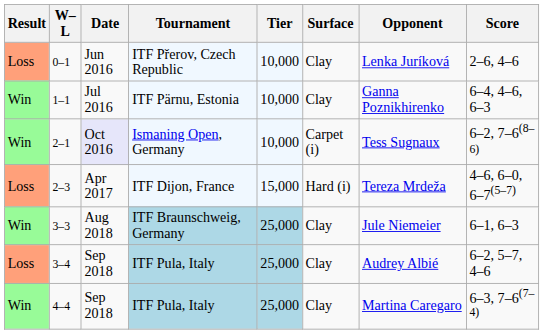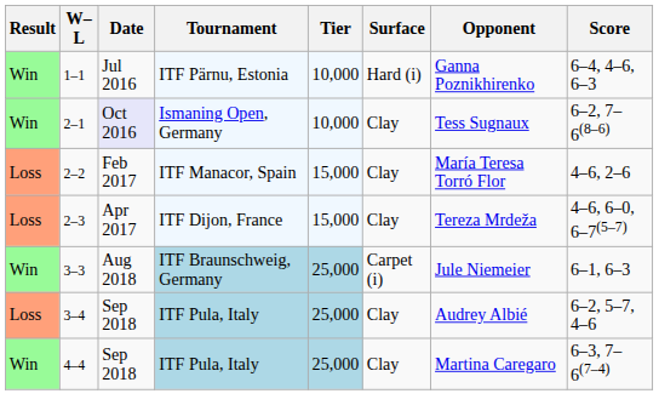 <table class="sortable wikitable">
 <tr>
 <th>Result</th>
 <th class=unsortable>W–L</th>
 <th>Date</th>
 <th>Tournament</th>
 <th>Tier</th>
 <th>Surface</th>
 <th>Opponent</th>
 <th class=unsortable>Score</th>
 </tr>
 <tr>
-<td style=background:#ffa07a;>Loss</td>
-<td><small>0–1</small></td>
-<td>Jun 2016</td>
-<td style=background:#f0f8ff;>ITF Přerov, Czech Republic</td>
-<td style=background:#f0f8ff;>10,000</td>
-<td>Clay</td>
-<td> <a href='#'>Lenka Juríková</a></td>
-<td>2–6, 4–6</td>
-</tr>
-<tr>
 <td bgcolor=98FB98>Win</td>
 <td><small>1–1</small></td>
 <td>Jul 2016</td>
 <td style=background:#f0f8ff;>ITF Pärnu, Estonia</td>
 <td style=background:#f0f8ff;>10,000</td>
-<td>Clay</td>
+<td>Hard (i)</td>
 <td> <a href='#'>Ganna Poznikhirenko</a></td>
 <td>6–4, 4–6, 6–3</td>
 </tr>
 <tr>
 <td bgcolor=98FB98>Win</td>
 <td><small>2–1</small></td>
 <td style="background: lavender;">Oct 2016</td>
 <td style=background:#f0f8ff;><a href='#'>Ismaning Open</a>, Germany</td>
 <td style=background:#f0f8ff;>10,000</td>
-<td>Carpet (i)</td>
+<td>Clay</td>
 <td> <a href='#'>Tess Sugnaux</a></td>
 <td>6–2, 7–6<sup>(8–6)</sup></td>
+</tr>
+<tr>
+<td style=background:#ffa07a;>Loss</td>
+<td><small>2–2</small></td>
+<td>Feb 2017</td>
+<td style=background:#f0f8ff;>ITF Manacor, Spain</td>
+<td style=background:#f0f8ff;>15,000</td>
+<td>Clay</td>
+<td> <a href='#'>María Teresa Torró Flor</a></td>
+<td>4–6, 2–6</td>
 </tr>
 <tr>
 <td style=background:#ffa07a;>Loss</td>
 <td><small>2–3</small></td>
 <td>Apr 2017</td>
 <td style=background:#f0f8ff;>ITF Dijon, France</td>
 <td style=background:#f0f8ff;>15,000</td>
-<td>Hard (i)</td>
+<td>Clay</td>
 <td> <a href='#'>Tereza Mrdeža</a></td>
 <td>4–6, 6–0, 6–7<sup>(5–7)</sup></td>
 </tr>
 <tr>
 <td bgcolor=98FB98>Win</td>
 <td><small>3–3</small></td>
 <td>Aug 2018</td>
 <td style=background:lightblue;>ITF Braunschweig, Germany</td>
 <td style=background:lightblue;>25,000</td>
-<td>Clay</td>
+<td>Carpet (i)</td>
 <td> <a href='#'>Jule Niemeier</a></td>
 <td>6–1, 6–3</td>
 </tr>
 <tr>
 <td style=background:#ffa07a;>Loss</td>
 <td><small>3–4</small></td>
 <td>Sep 2018</td>
 <td style=background:lightblue;>ITF Pula, Italy</td>
 <td style=background:lightblue;>25,000</td>
 <td>Clay</td>
 <td> <a href='#'>Audrey Albié</a></td>
 <td>6–2, 5–7, 4–6</td>
 </tr>
 <tr>
 <td bgcolor=98FB98>Win</td>
 <td><small>4–4</small></td>
 <td>Sep 2018</td>
 <td style=background:lightblue;>ITF Pula, Italy</td>
 <td style=background:lightblue;>25,000</td>
 <td>Clay</td>
 <td> <a href='#'>Martina Caregaro</a></td>
 <td>6–3, 7–6<sup>(7–4)</sup></td>
 </tr>
 </table>
